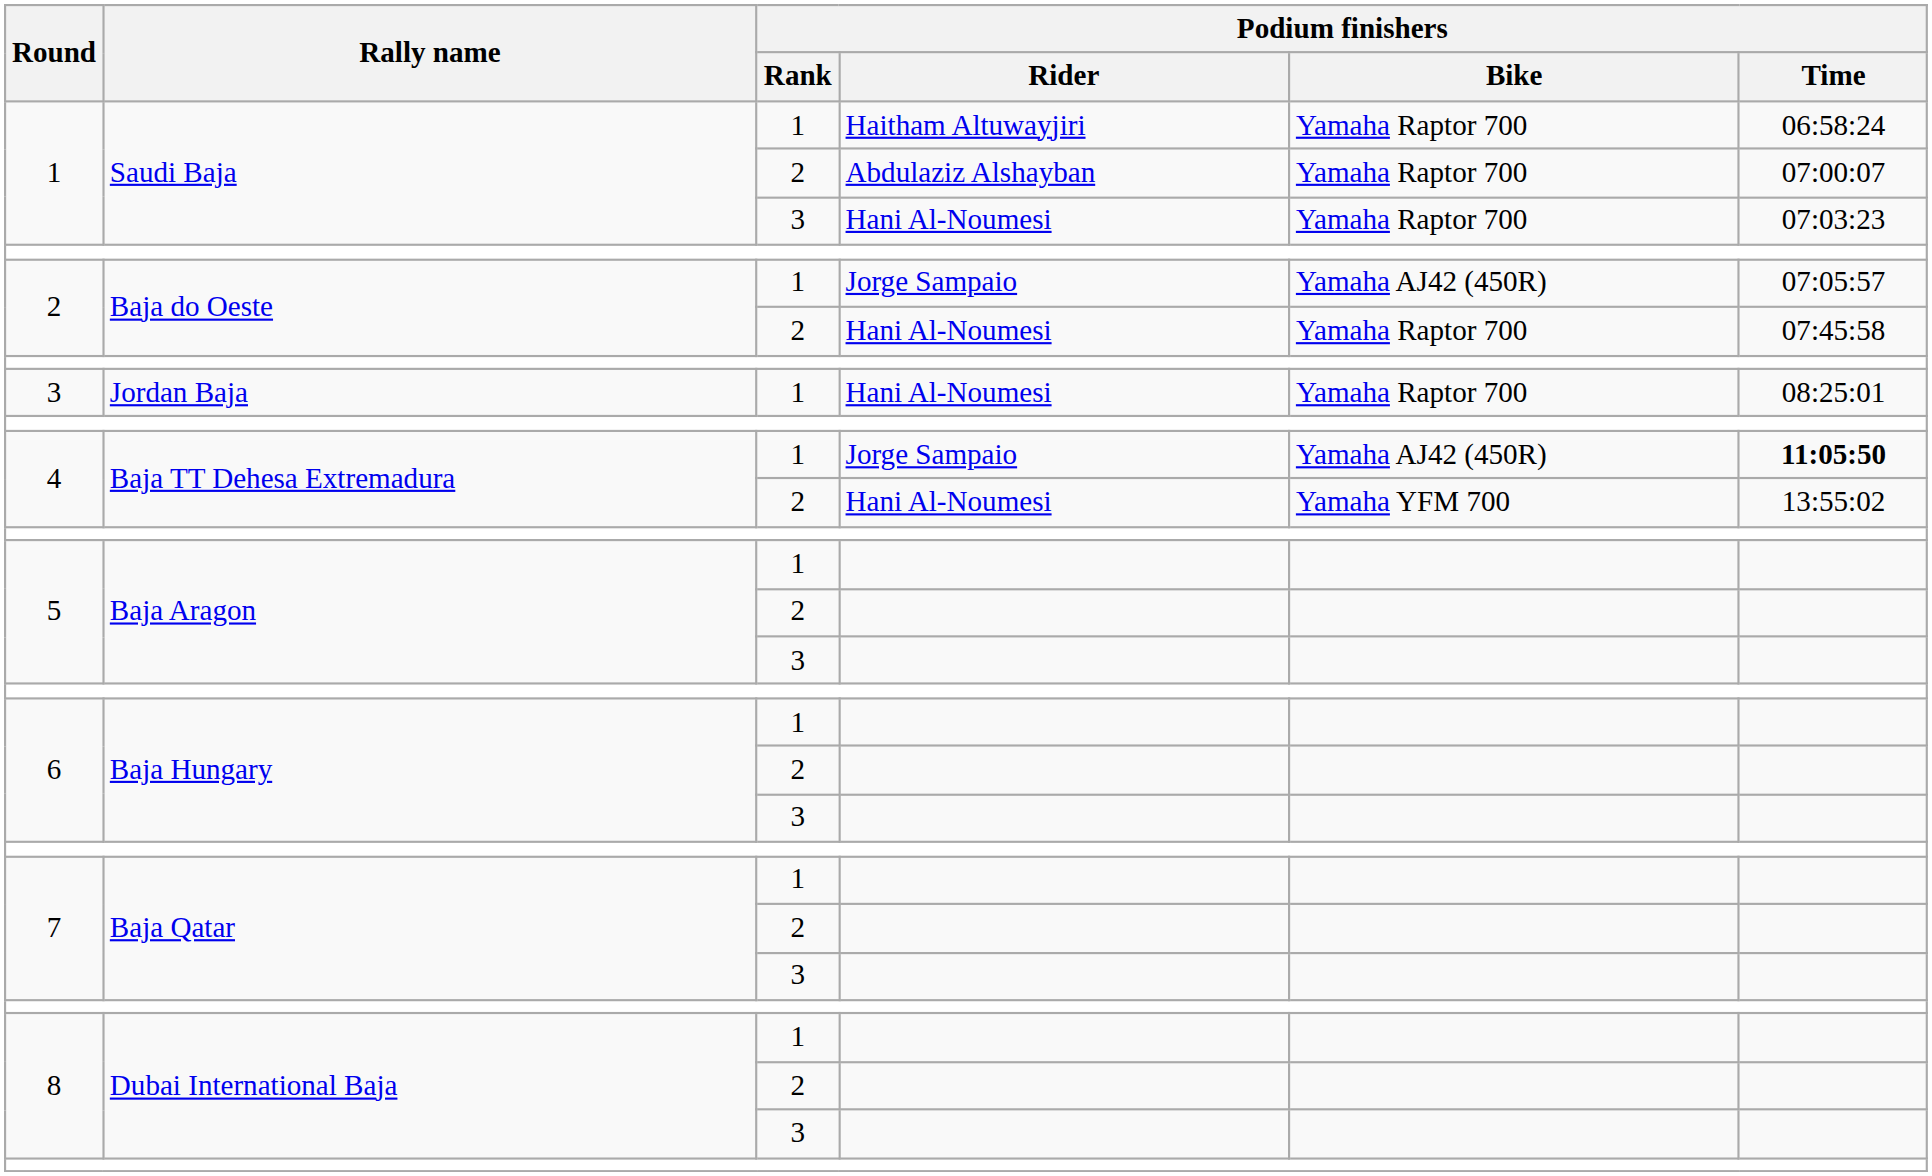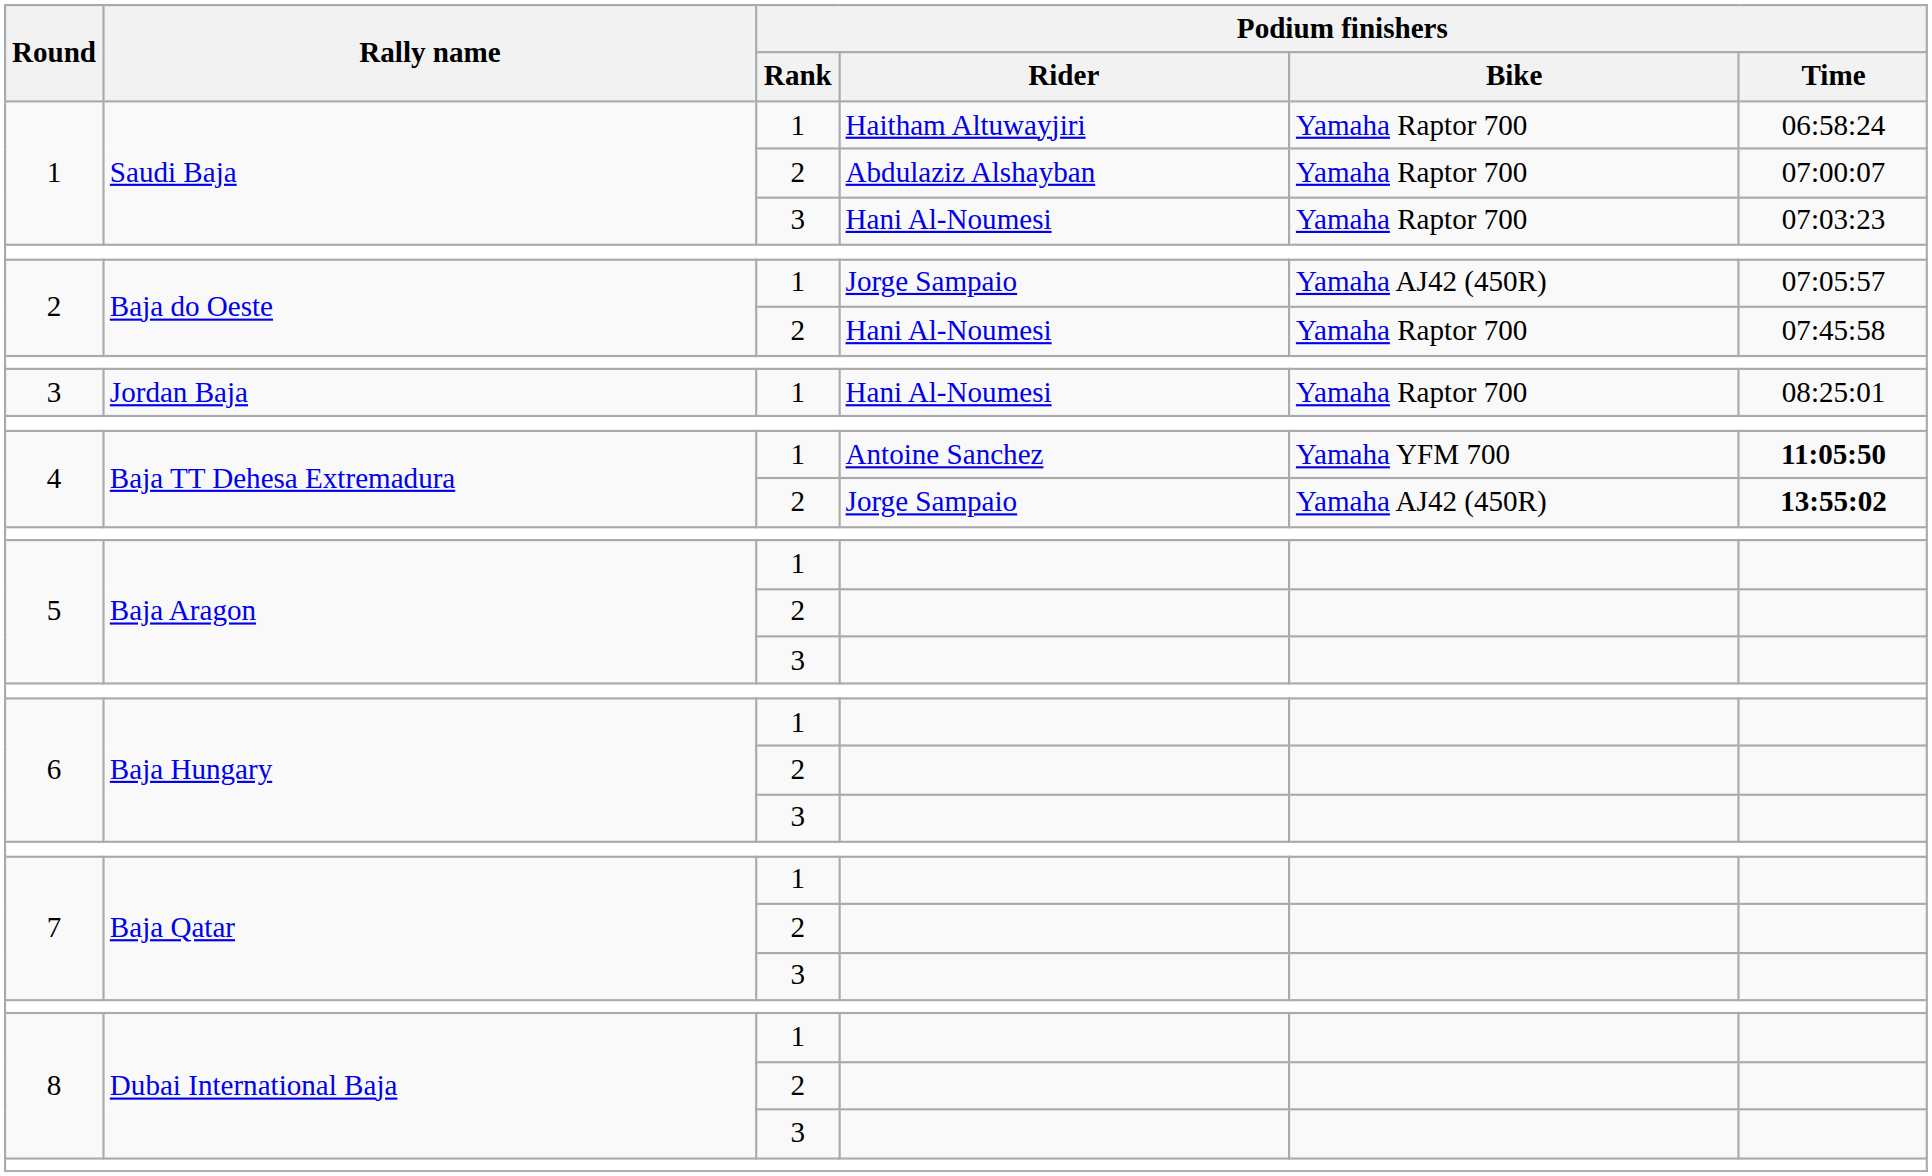 <table class="wikitable" style="font-size:85%;">
 <tr>
 <th rowspan=2>Round</th>
 <th style="width:22em" rowspan=2>Rally name</th>
 <th colspan=4>Podium finishers</th>
 </tr>
 <tr>
 <th>Rank</th>
 <th style="width:15em">Rider</th>
 <th style="width:15em">Bike</th>
 <th style="width:6em">Time</th>
 </tr>
 <tr>
 <td rowspan=3 align=center>1</td>
 <td rowspan=3> <a href='#'>Saudi Baja</a></td>
 <td align=center>1</td>
 <td> <a href='#'>Haitham Altuwayjiri</a></td>
 <td><a href='#'>Yamaha</a> Raptor 700</td>
 <td align=center>06:58:24</td>
 </tr>
 <tr>
 <td align=center>2</td>
 <td> <a href='#'>Abdulaziz Alshayban</a></td>
 <td><a href='#'>Yamaha</a> Raptor 700</td>
 <td align=center>07:00:07</td>
 </tr>
 <tr>
 <td align=center>3</td>
 <td> <a href='#'>Hani Al-Noumesi</a></td>
 <td><a href='#'>Yamaha</a> Raptor 700</td>
 <td align=center>07:03:23</td>
 </tr>
 <tr style="background:white;">
 <td colspan="6"></td>
 </tr>
 <tr>
 <td rowspan=2 align=center>2</td>
 <td rowspan=2> <a href='#'>Baja do Oeste</a></td>
 <td align=center>1</td>
 <td> <a href='#'>Jorge Sampaio</a></td>
 <td><a href='#'>Yamaha</a> AJ42 (450R)</td>
 <td align=center>07:05:57</td>
 </tr>
 <tr>
 <td align=center>2</td>
 <td> <a href='#'>Hani Al-Noumesi</a></td>
 <td><a href='#'>Yamaha</a> Raptor 700</td>
 <td align=center>07:45:58</td>
 </tr>
 <tr style="background:white;">
 <td colspan="6"></td>
 </tr>
 <tr>
 <td align=center>3</td>
 <td> <a href='#'>Jordan Baja</a></td>
 <td align=center>1</td>
 <td> <a href='#'>Hani Al-Noumesi</a></td>
 <td><a href='#'>Yamaha</a> Raptor 700</td>
 <td align=center>08:25:01</td>
 </tr>
 <tr style="background:white;">
 <td colspan="6"></td>
 </tr>
 <tr>
 <td rowspan=2 align=center>4</td>
 <td rowspan=2> <a href='#'>Baja TT Dehesa Extremadura</a></td>
 <td align=center>1</td>
-<td> <a href='#'>Jorge Sampaio</a></td>
-<td><a href='#'>Yamaha</a> AJ42 (450R)</td>
+<td> <a href='#'>Antoine Sanchez</a></td>
+<td><a href='#'>Yamaha</a> YFM 700</td>
 <td align=center><strong>11:05:50</strong></td>
 </tr>
 <tr>
 <td align=center>2</td>
-<td> <a href='#'>Hani Al-Noumesi</a></td>
-<td><a href='#'>Yamaha</a> YFM 700</td>
-<td align=center>13:55:02</td>
+<td> <a href='#'>Jorge Sampaio</a></td>
+<td><a href='#'>Yamaha</a> AJ42 (450R)</td>
+<td align=center><strong>13:55:02</strong></td>
 </tr>
 <tr style="background:white;">
 <td colspan="6"></td>
 </tr>
 <tr>
 <td rowspan=3 align=center>5</td>
 <td rowspan=3> <a href='#'>Baja Aragon</a></td>
 <td align=center>1</td>
 <td></td>
 <td></td>
 <td align=center></td>
 </tr>
 <tr>
 <td align=center>2</td>
 <td></td>
 <td></td>
 <td align=center></td>
 </tr>
 <tr>
 <td align=center>3</td>
 <td></td>
 <td></td>
 <td align=center></td>
 </tr>
 <tr style="background:white;">
 <td colspan="6"></td>
 </tr>
 <tr>
 <td rowspan=3 align=center>6</td>
 <td rowspan=3> <a href='#'>Baja Hungary</a></td>
 <td align=center>1</td>
 <td></td>
 <td></td>
 <td align=center></td>
 </tr>
 <tr>
 <td align=center>2</td>
 <td></td>
 <td></td>
 <td align=center></td>
 </tr>
 <tr>
 <td align=center>3</td>
 <td></td>
 <td></td>
 <td align=center></td>
 </tr>
 <tr style="background:white;">
 <td colspan="6"></td>
 </tr>
 <tr>
 <td rowspan=3 align=center>7</td>
 <td rowspan=3> <a href='#'>Baja Qatar</a></td>
 <td align=center>1</td>
 <td></td>
 <td></td>
 <td align=center></td>
 </tr>
 <tr>
 <td align=center>2</td>
 <td></td>
 <td></td>
 <td align=center></td>
 </tr>
 <tr>
 <td align=center>3</td>
 <td></td>
 <td></td>
 <td align=center></td>
 </tr>
 <tr style="background:white;">
 <td colspan="6"></td>
 </tr>
 <tr>
 <td rowspan=3 align=center>8</td>
 <td rowspan=3> <a href='#'>Dubai International Baja</a></td>
 <td align=center>1</td>
 <td></td>
 <td></td>
 <td align=center></td>
 </tr>
 <tr>
 <td align=center>2</td>
 <td></td>
 <td></td>
 <td align=center></td>
 </tr>
 <tr>
 <td align=center>3</td>
 <td></td>
 <td></td>
 <td align=center></td>
 </tr>
 <tr style="background:white;">
 <td colspan="6"></td>
 </tr>
 <tr>
 </tr>
 </table>
